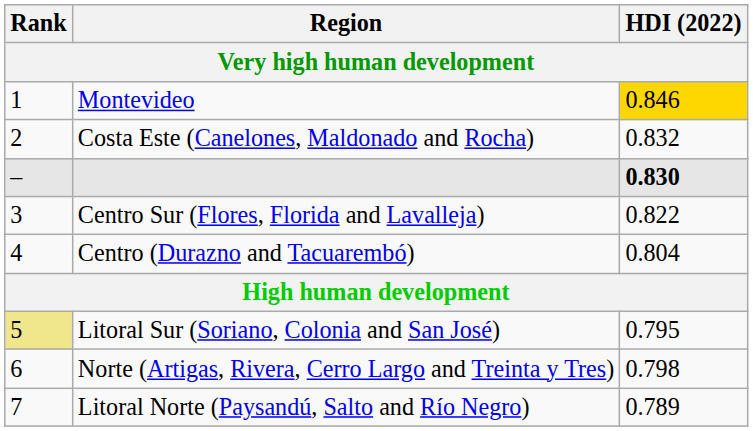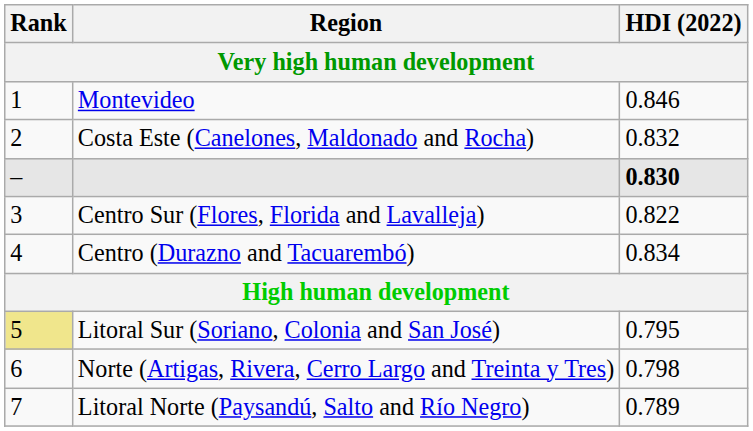 <table class="wikitable sortable">
 <tr>
 <th>Rank</th>
 <th>Region</th>
 <th>HDI (2022)</th>
 </tr>
 <tr>
 <th colspan="4" style="color:#090;">Very high human development</th>
 </tr>
 <tr>
 <td>1</td>
 <td><a href='#'>Montevideo</a></td>
-<td style="background: gold;">0.846</td>
+<td>0.846</td>
 </tr>
 <tr>
 <td>2</td>
 <td>Costa Este (<a href='#'>Canelones</a>, <a href='#'>Maldonado</a> and <a href='#'>Rocha</a>)</td>
 <td>0.832</td>
 </tr>
 <tr style="background:#e6e6e6">
 <td>–</td>
 <td><strong></strong></td>
 <td><strong>0.830</strong></td>
 </tr>
 <tr>
 <td>3</td>
 <td>Centro Sur (<a href='#'>Flores</a>, <a href='#'>Florida</a> and <a href='#'>Lavalleja</a>)</td>
 <td>0.822</td>
 </tr>
 <tr>
 <td>4</td>
 <td>Centro (<a href='#'>Durazno</a> and <a href='#'>Tacuarembó</a>)</td>
-<td>0.804</td>
+<td>0.834</td>
 </tr>
 <tr>
 <th colspan="3" style="color:#0c0;">High human development</th>
 </tr>
 <tr>
 <td style="background: khaki;">5</td>
 <td>Litoral Sur (<a href='#'>Soriano</a>, <a href='#'>Colonia</a> and <a href='#'>San José</a>)</td>
 <td>0.795</td>
 </tr>
 <tr>
 <td>6</td>
 <td>Norte (<a href='#'>Artigas</a>, <a href='#'>Rivera</a>, <a href='#'>Cerro Largo</a> and <a href='#'>Treinta y Tres</a>)</td>
 <td>0.798</td>
 </tr>
 <tr>
 <td>7</td>
 <td>Litoral Norte (<a href='#'>Paysandú</a>, <a href='#'>Salto</a> and <a href='#'>Río Negro</a>)</td>
 <td>0.789</td>
 </tr>
 </table>
